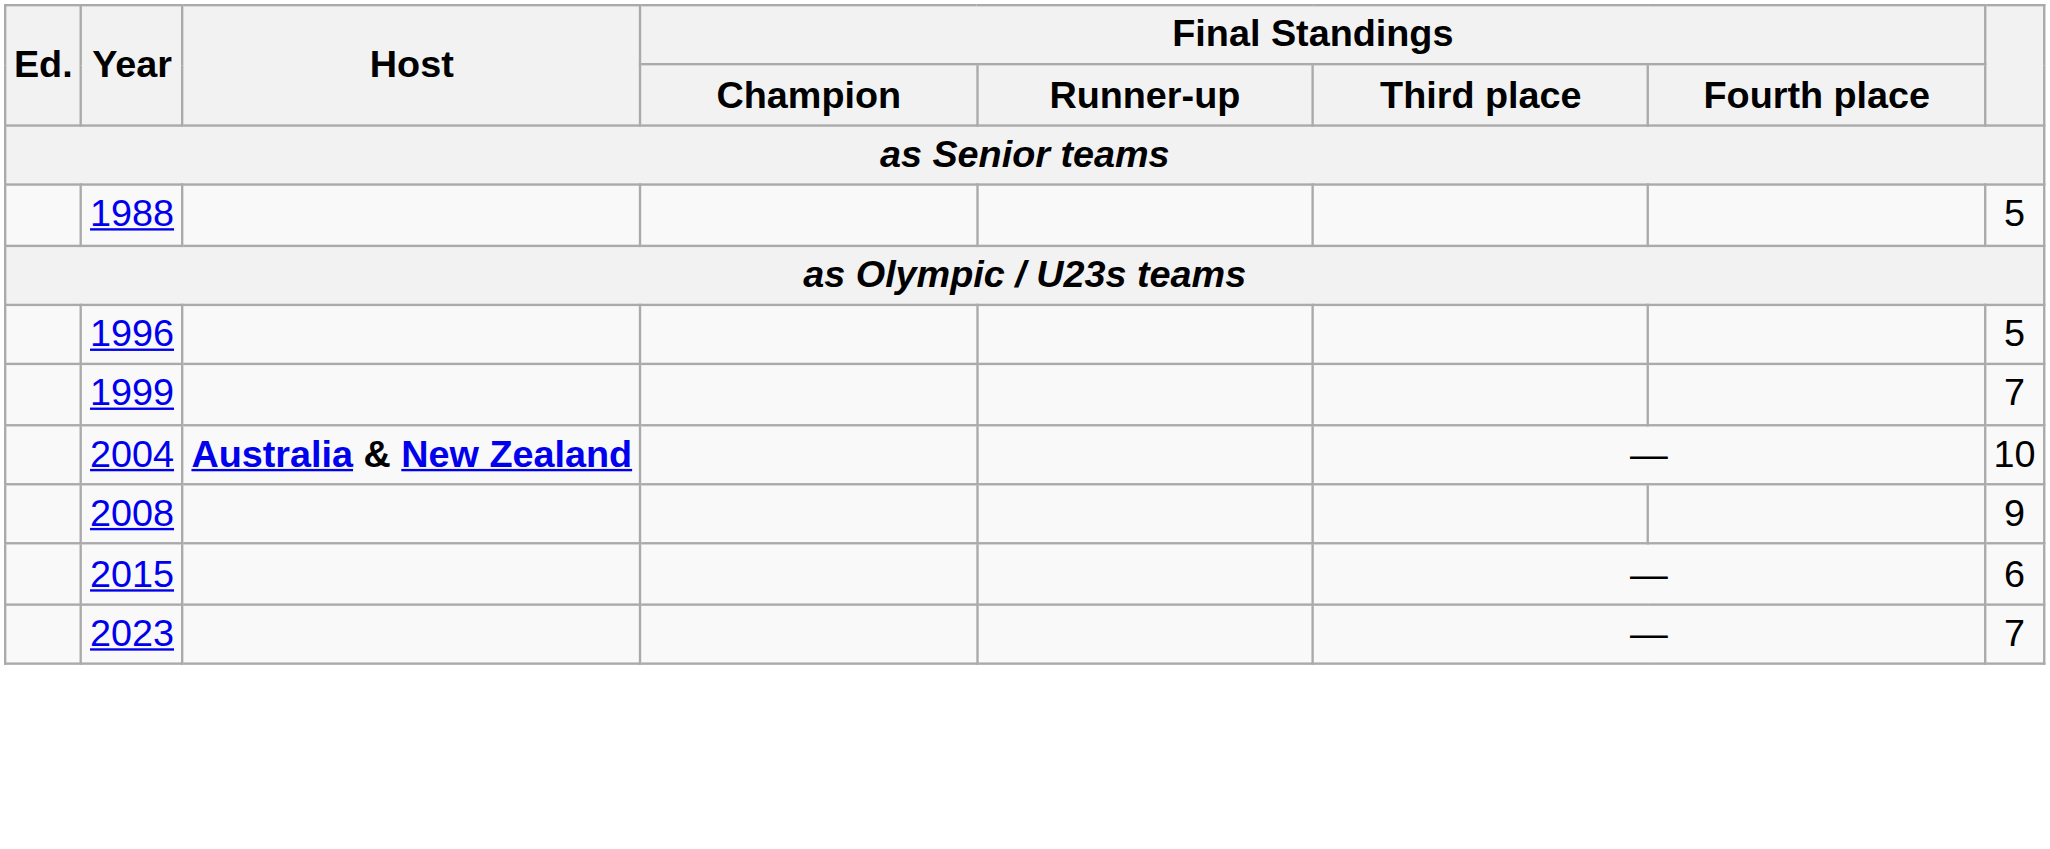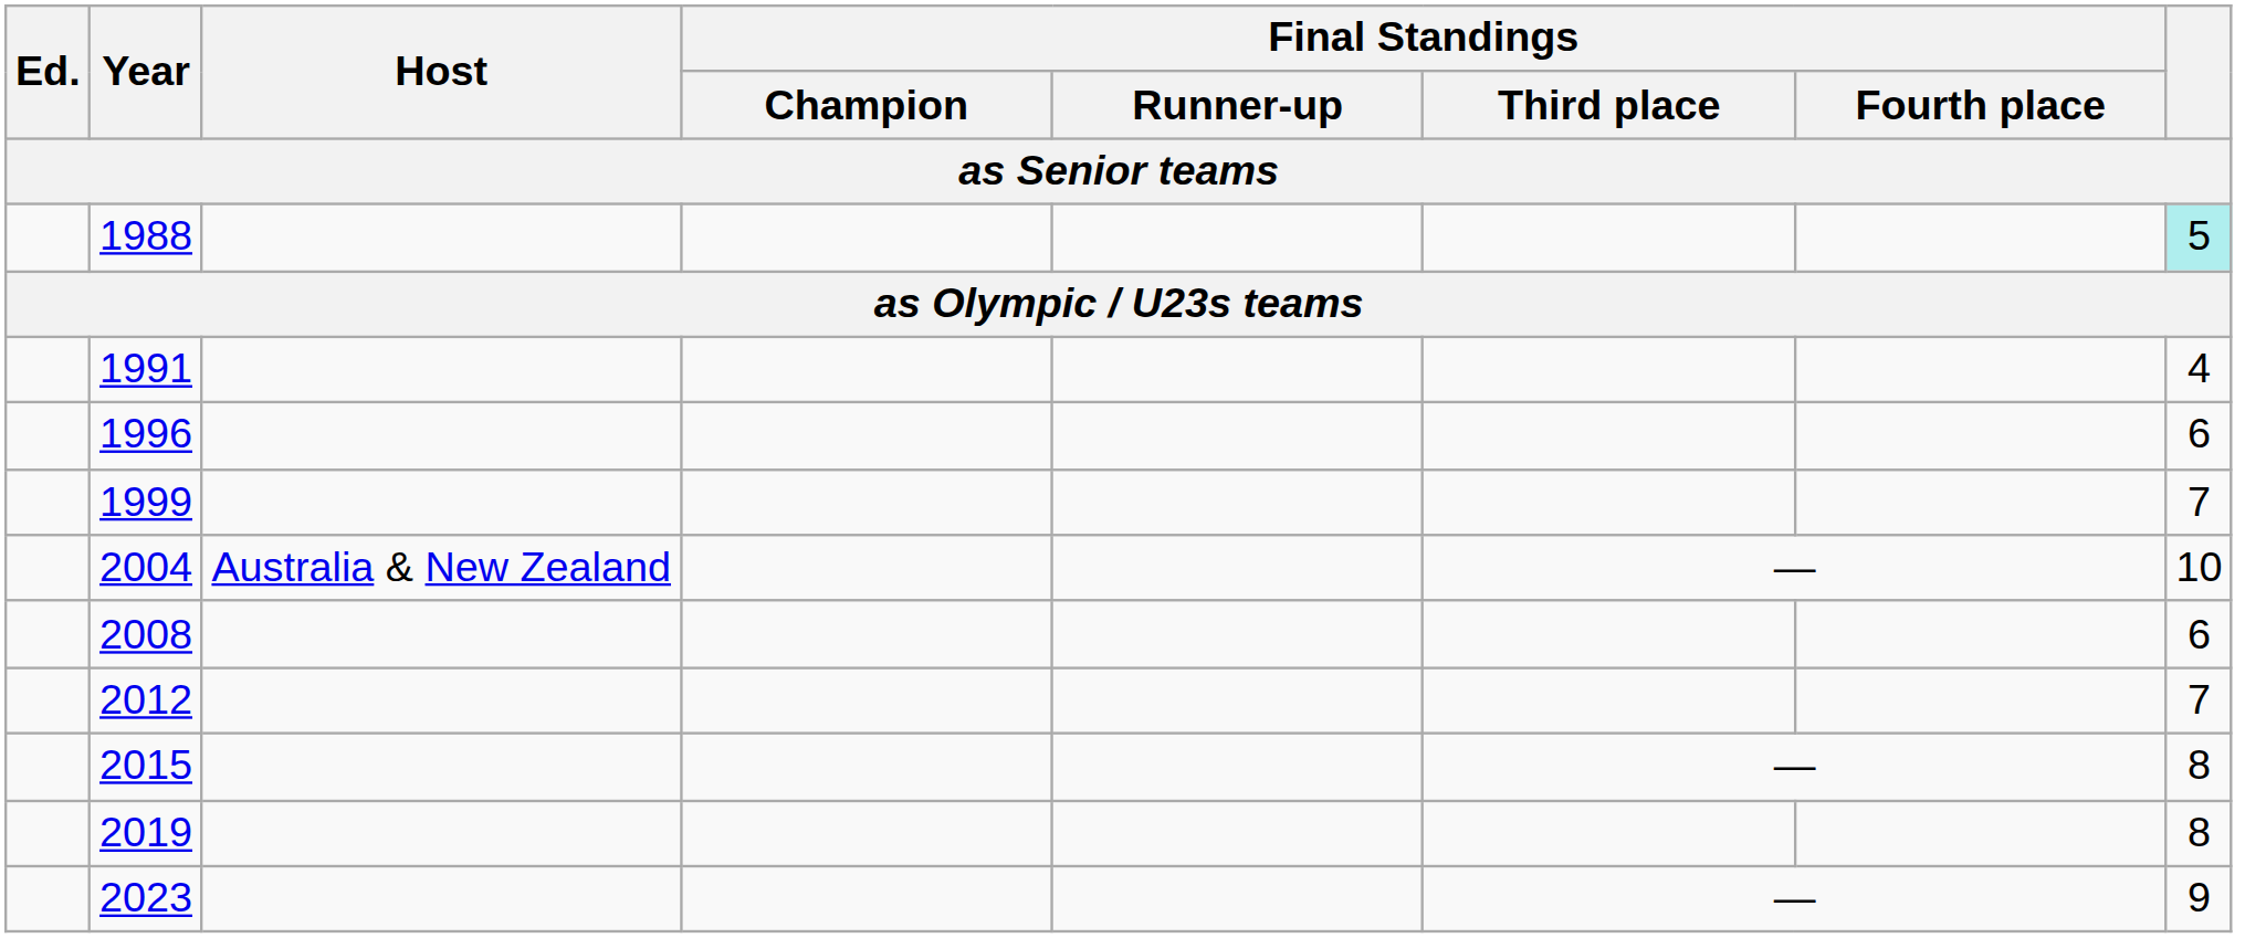 <table class="wikitable sortable" style="">
 <tr>
 <th rowspan=2>Ed.</th>
 <th rowspan=2>Year</th>
 <th rowspan=2 style=width: px>Host</th>
 <th colspan=4>Final Standings</th>
 <th rowspan=2></th>
 </tr>
 <tr>
 <th width=135px> Champion</th>
 <th width=135px> Runner-up</th>
 <th width=135px> Third place</th>
 <th width=135px>Fourth place</th>
 </tr>
 <tr>
 <th colspan=8><em>as Senior teams</em></th>
 </tr>
 <tr>
 <td></td>
 <td><a href='#'>1988</a></td>
 <td></td>
 <td><strong></strong></td>
 <td></td>
 <td></td>
 <td></td>
-<td align=center>5</td>
+<td align=center style="background: paleturquoise;">5</td>
 </tr>
 <tr>
 <th colspan=8><em>as Olympic / U23s teams</em></th>
+</tr>
+<tr>
+<td></td>
+<td><a href='#'>1991</a></td>
+<td></td>
+<td><strong></strong></td>
+<td></td>
+<td></td>
+<td></td>
+<td align=center>4</td>
 </tr>
 <tr>
 <td></td>
 <td><a href='#'>1996</a></td>
 <td></td>
 <td><strong></strong></td>
 <td></td>
 <td></td>
 <td></td>
-<td align=center>5</td>
+<td align=center>6</td>
 </tr>
 <tr>
 <td></td>
 <td><a href='#'>1999</a></td>
 <td></td>
 <td></td>
 <td></td>
 <td></td>
 <td></td>
 <td align=center>7</td>
 </tr>
 <tr>
 <td></td>
 <td><a href='#'>2004</a></td>
-<td align=left><strong><a href='#'>Australia</a> & <a href='#'>New Zealand</a></strong></td>
+<td align=left><a href='#'>Australia</a> & <a href='#'>New Zealand</a></td>
 <td><strong></strong></td>
 <td></td>
 <td align=center colspan=2>—</td>
 <td align=center>10</td>
 </tr>
 <tr>
 <td></td>
 <td><a href='#'>2008</a></td>
 <td></td>
 <td><strong></strong></td>
 <td></td>
 <td></td>
 <td></td>
-<td align=center>9</td>
+<td align=center>6</td>
+</tr>
+<tr>
+<td></td>
+<td><a href='#'>2012</a></td>
+<td></td>
+<td><strong></strong></td>
+<td></td>
+<td></td>
+<td></td>
+<td align=center>7</td>
 </tr>
 <tr>
 <td></td>
 <td><a href='#'>2015</a></td>
 <td></td>
 <td><strong></strong></td>
 <td></td>
 <td align=center colspan=2>—</td>
-<td align=center>6</td>
+<td align=center>8</td>
+</tr>
+<tr>
+<td></td>
+<td><a href='#'>2019</a></td>
+<td></td>
+<td><strong></strong></td>
+<td></td>
+<td></td>
+<td></td>
+<td align=center>8</td>
 </tr>
 <tr>
 <td></td>
 <td><a href='#'>2023</a></td>
 <td></td>
 <td><strong></strong></td>
 <td></td>
 <td align=center colspan=2>—</td>
-<td align=center>7</td>
+<td align=center>9</td>
 </tr>
 </table>
